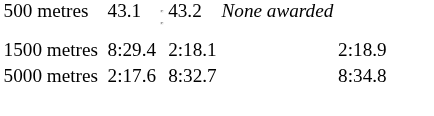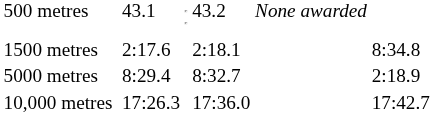 <table>
 <tr valign="top">
 <td>500 metres<br></td>
 <td></td>
 <td>43.1</td>
 <td><hr><hr></td>
 <td>43.2</td>
 <td><em>None awarded</em></td>
 <td></td>
 </tr>
 <tr valign="top">
 <td>1500 metres<br></td>
 <td></td>
+<td>2:17.6</td>
+<td></td>
+<td>2:18.1</td>
+<td></td>
+<td>8:34.8</td>
+</tr>
+<tr valign="top">
+<td>5000 metres<br></td>
+<td></td>
 <td>8:29.4</td>
 <td></td>
-<td>2:18.1</td>
+<td>8:32.7</td>
 <td></td>
 <td>2:18.9</td>
 </tr>
 <tr valign="top">
-<td>5000 metres<br></td>
+<td>10,000 metres<br></td>
 <td></td>
-<td>2:17.6</td>
+<td>17:26.3</td>
 <td></td>
-<td>8:32.7</td>
+<td>17:36.0</td>
 <td></td>
-<td>8:34.8</td>
+<td>17:42.7</td>
 </tr>
 </table>
